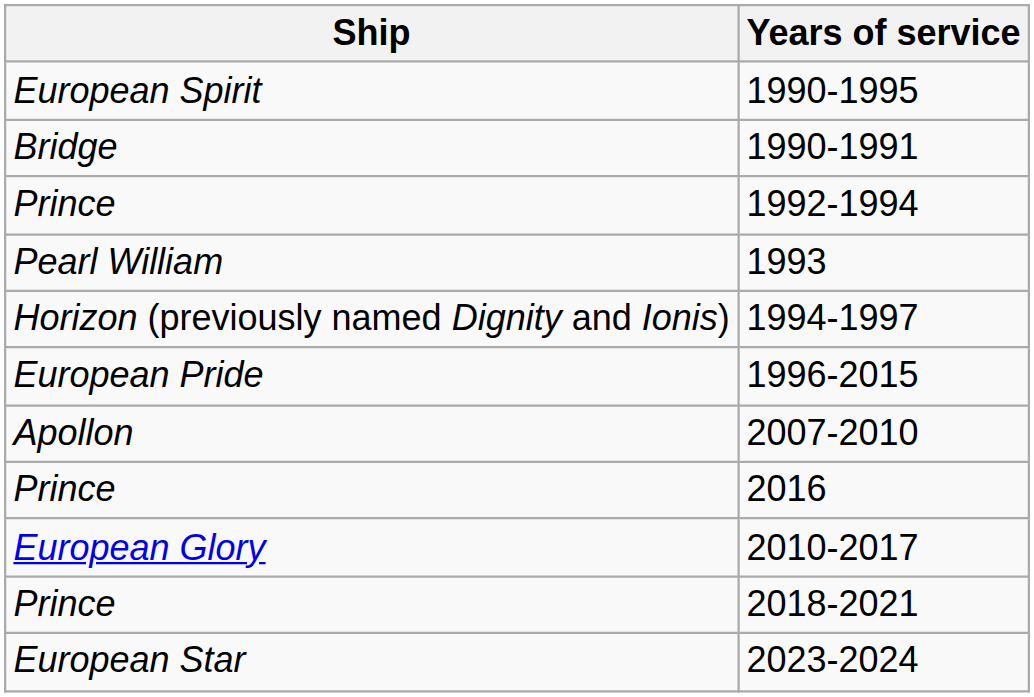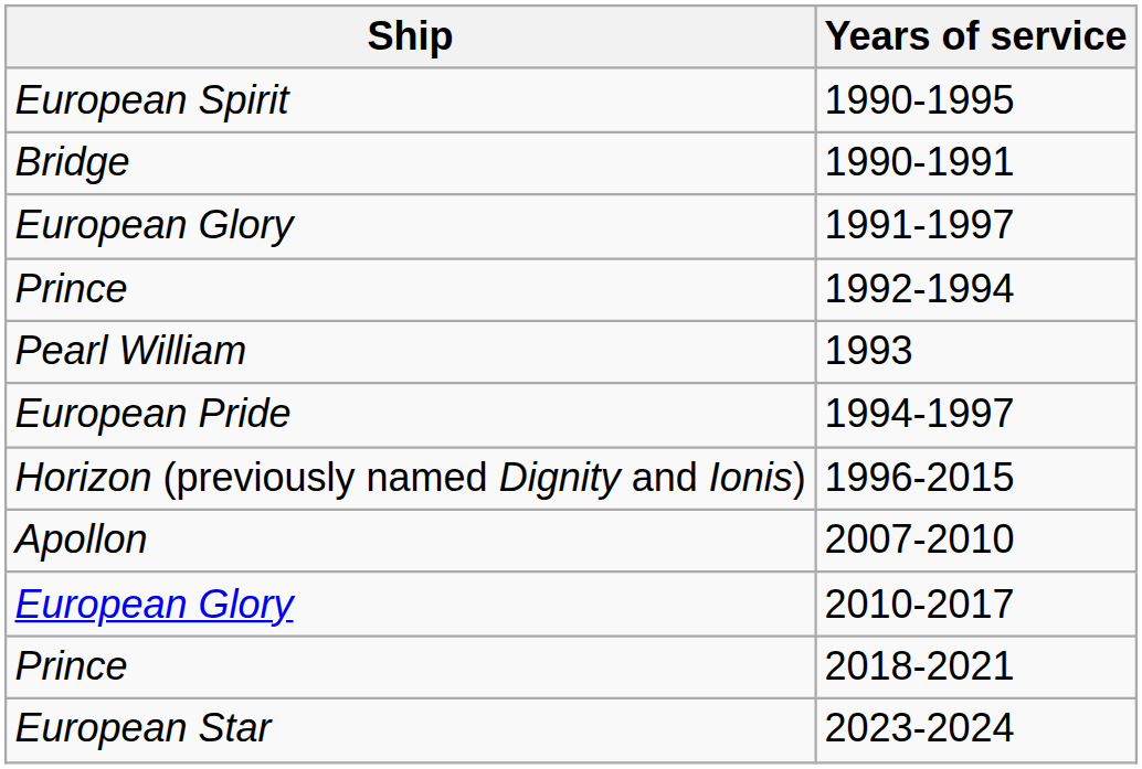 <table class="wikitable">
 <tr>
 <th>Ship</th>
 <th>Years of service</th>
 </tr>
 <tr>
 <td><em>European Spirit</em></td>
 <td>1990-1995</td>
 </tr>
 <tr>
 <td><em>Bridge</em></td>
 <td>1990-1991</td>
 </tr>
 <tr>
+<td><em>European Glory</em></td>
+<td>1991-1997</td>
+</tr>
+<tr>
 <td><em>Prince</em></td>
 <td>1992-1994</td>
 </tr>
 <tr>
 <td><em>Pearl William</em></td>
 <td>1993</td>
 </tr>
 <tr>
-<td><em>Horizon</em> (previously named <em>Dignity</em> and <em>Ionis</em>)</td>
+<td><em>European Pride</em></td>
 <td>1994-1997</td>
 </tr>
 <tr>
-<td><em>European Pride</em></td>
+<td><em>Horizon</em> (previously named <em>Dignity</em> and <em>Ionis</em>)</td>
 <td>1996-2015</td>
 </tr>
 <tr>
 <td><em>Apollon</em></td>
 <td>2007-2010</td>
-</tr>
-<tr>
-<td><em>Prince</em></td>
-<td>2016</td>
 </tr>
 <tr>
 <td><a href='#'><em>European Glory</em></a></td>
 <td>2010-2017</td>
 </tr>
 <tr>
 <td><em>Prince</em></td>
 <td>2018-2021</td>
 </tr>
 <tr>
 <td><em>European Star</em></td>
 <td>2023-2024</td>
 </tr>
 </table>
